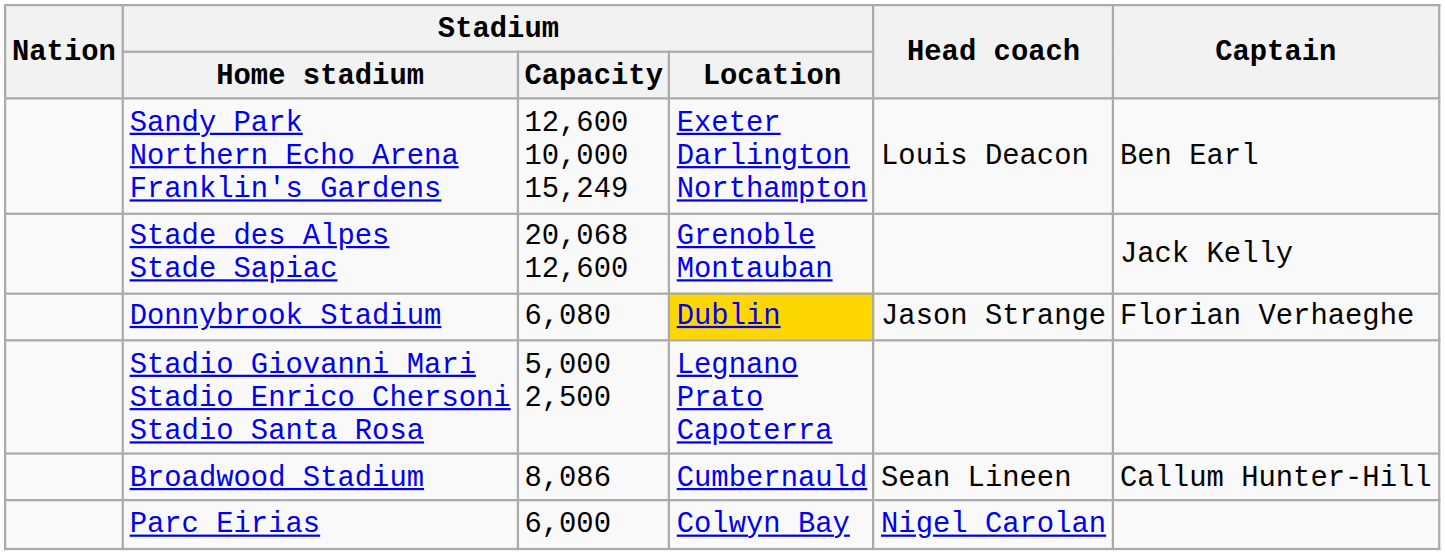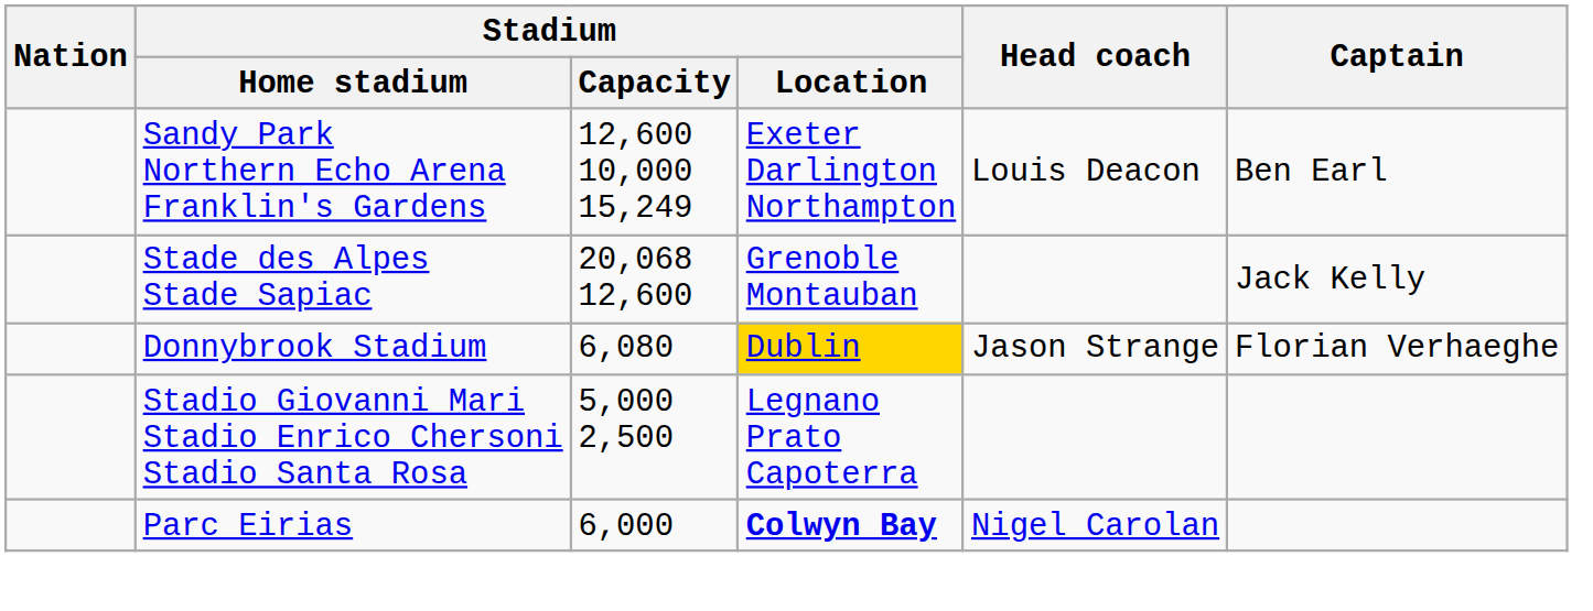 <table class="wikitable">
 <tr>
 <th rowspan="2">Nation</th>
 <th colspan="3">Stadium</th>
 <th rowspan="2">Head coach</th>
 <th rowspan="2">Captain</th>
 </tr>
 <tr>
 <th>Home stadium</th>
 <th>Capacity</th>
 <th>Location</th>
 </tr>
 <tr>
 <td></td>
 <td><a href='#'>Sandy Park</a><br><a href='#'>Northern Echo Arena</a><br><a href='#'>Franklin's Gardens</a></td>
 <td>12,600<br>10,000<br>15,249</td>
 <td><a href='#'>Exeter</a><br><a href='#'>Darlington</a><br><a href='#'>Northampton</a></td>
 <td>Louis Deacon</td>
 <td>Ben Earl</td>
 </tr>
 <tr>
 <td></td>
 <td><a href='#'>Stade des Alpes</a><br><a href='#'>Stade Sapiac</a></td>
 <td>20,068<br>12,600</td>
 <td><a href='#'>Grenoble</a><br><a href='#'>Montauban</a></td>
 <td></td>
 <td>Jack Kelly</td>
 </tr>
 <tr>
 <td></td>
 <td><a href='#'>Donnybrook Stadium</a></td>
 <td>6,080</td>
 <td style="background: gold;"><a href='#'>Dublin</a></td>
 <td>Jason Strange</td>
 <td>Florian Verhaeghe</td>
 </tr>
 <tr>
 <td></td>
 <td><a href='#'>Stadio Giovanni Mari</a><br><a href='#'>Stadio Enrico Chersoni</a><br><a href='#'>Stadio Santa Rosa</a></td>
 <td>5,000<br>2,500<br> <br></td>
 <td><a href='#'>Legnano</a><br><a href='#'>Prato</a><br><a href='#'>Capoterra</a></td>
 <td></td>
 <td></td>
 </tr>
 <tr>
 <td></td>
-<td><a href='#'>Broadwood Stadium</a></td>
-<td>8,086</td>
-<td><a href='#'>Cumbernauld</a></td>
-<td>Sean Lineen</td>
-<td>Callum Hunter-Hill</td>
-</tr>
-<tr>
-<td></td>
 <td><a href='#'>Parc Eirias</a></td>
 <td>6,000</td>
-<td><a href='#'>Colwyn Bay</a></td>
+<td><strong><a href='#'>Colwyn Bay</a></strong></td>
 <td><a href='#'>Nigel Carolan</a></td>
 <td></td>
 </tr>
 </table>
